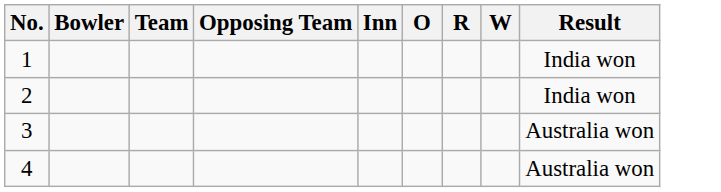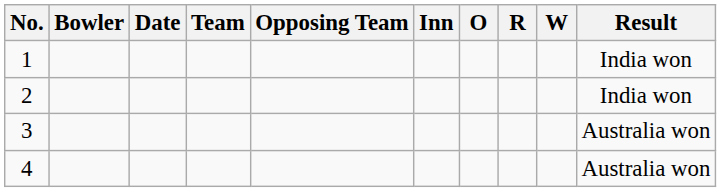 <table class="wikitable sortable" style="text-align:center">
 <tr>
 <th>No.</th>
 <th>Bowler</th>
+<th>Date</th>
 <th>Team</th>
 <th>Opposing Team</th>
 <th scope="col" style="width:20px;">Inn</th>
 <th scope="col" style="width:20px;">O</th>
 <th scope="col" style="width:20px;">R</th>
 <th scope="col" style="width:20px;">W</th>
 <th>Result</th>
 </tr>
 <tr>
 <td>1</td>
+<td></td>
 <td></td>
 <td></td>
 <td></td>
 <td></td>
 <td></td>
 <td></td>
 <td></td>
 <td>India won</td>
 </tr>
 <tr>
 <td>2</td>
 <td></td>
 <td></td>
 <td></td>
 <td></td>
 <td></td>
 <td></td>
 <td></td>
+<td></td>
 <td>India won</td>
 </tr>
 <tr>
 <td>3</td>
+<td></td>
 <td></td>
 <td></td>
 <td></td>
 <td></td>
 <td></td>
 <td></td>
 <td></td>
 <td>Australia won</td>
 </tr>
 <tr>
 <td>4</td>
 <td></td>
 <td></td>
 <td></td>
 <td></td>
 <td></td>
 <td></td>
 <td></td>
+<td></td>
 <td>Australia won</td>
 </tr>
 </table>
